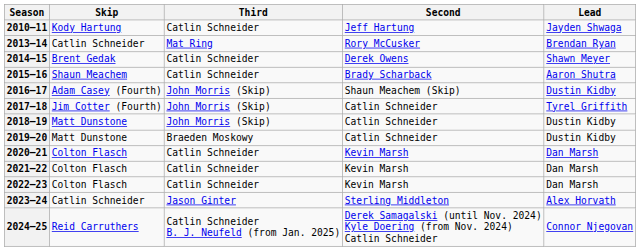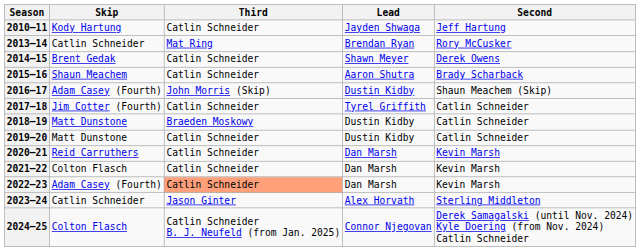 <table class="wikitable">
 <tr>
 <th scope="col">Season</th>
 <th scope="col">Skip</th>
 <th scope="col">Third</th>
+<th scope="col">Lead</th>
 <th scope="col">Second</th>
-<th scope="col">Lead</th>
 </tr>
 <tr>
 <th scope="row">2010–11</th>
 <td><a href='#'>Kody Hartung</a></td>
 <td>Catlin Schneider</td>
+<td><a href='#'>Jayden Shwaga</a></td>
 <td><a href='#'>Jeff Hartung</a></td>
-<td><a href='#'>Jayden Shwaga</a></td>
 </tr>
 <tr>
 <th scope="row">2013–14</th>
 <td>Catlin Schneider</td>
 <td><a href='#'>Mat Ring</a></td>
+<td><a href='#'>Brendan Ryan</a></td>
 <td><a href='#'>Rory McCusker</a></td>
-<td><a href='#'>Brendan Ryan</a></td>
 </tr>
 <tr>
 <th scope="row">2014–15</th>
 <td><a href='#'>Brent Gedak</a></td>
 <td>Catlin Schneider</td>
+<td><a href='#'>Shawn Meyer</a></td>
 <td><a href='#'>Derek Owens</a></td>
-<td><a href='#'>Shawn Meyer</a></td>
 </tr>
 <tr>
 <th scope="row">2015–16</th>
 <td><a href='#'>Shaun Meachem</a></td>
 <td>Catlin Schneider</td>
+<td><a href='#'>Aaron Shutra</a></td>
 <td><a href='#'>Brady Scharback</a></td>
-<td><a href='#'>Aaron Shutra</a></td>
 </tr>
 <tr>
 <th scope="row">2016–17</th>
 <td><a href='#'>Adam Casey</a> (Fourth)</td>
 <td><a href='#'>John Morris</a> (Skip)</td>
+<td><a href='#'>Dustin Kidby</a></td>
 <td>Shaun Meachem (Skip)</td>
-<td><a href='#'>Dustin Kidby</a></td>
 </tr>
 <tr>
 <th scope="row">2017–18</th>
 <td><a href='#'>Jim Cotter</a> (Fourth)</td>
-<td><a href='#'>John Morris</a> (Skip)</td>
 <td>Catlin Schneider</td>
 <td><a href='#'>Tyrel Griffith</a></td>
+<td>Catlin Schneider</td>
 </tr>
 <tr>
 <th scope="row">2018–19</th>
 <td><a href='#'>Matt Dunstone</a></td>
-<td><a href='#'>John Morris</a> (Skip)</td>
+<td><a href='#'>Braeden Moskowy</a></td>
+<td>Dustin Kidby</td>
 <td>Catlin Schneider</td>
-<td>Dustin Kidby</td>
 </tr>
 <tr>
 <th scope="row">2019–20</th>
 <td>Matt Dunstone</td>
-<td>Braeden Moskowy</td>
 <td>Catlin Schneider</td>
 <td>Dustin Kidby</td>
+<td>Catlin Schneider</td>
 </tr>
 <tr>
 <th scope="row">2020–21</th>
-<td><a href='#'>Colton Flasch</a></td>
+<td><a href='#'>Reid Carruthers</a></td>
 <td>Catlin Schneider</td>
+<td><a href='#'>Dan Marsh</a></td>
 <td><a href='#'>Kevin Marsh</a></td>
-<td><a href='#'>Dan Marsh</a></td>
 </tr>
 <tr>
 <th scope="row">2021–22</th>
 <td>Colton Flasch</td>
 <td>Catlin Schneider</td>
+<td>Dan Marsh</td>
 <td>Kevin Marsh</td>
-<td>Dan Marsh</td>
 </tr>
 <tr>
 <th scope="row">2022–23</th>
-<td>Colton Flasch</td>
-<td>Catlin Schneider</td>
+<td><a href='#'>Adam Casey</a> (Fourth)</td>
+<td style="background: lightsalmon;">Catlin Schneider</td>
+<td>Dan Marsh</td>
 <td>Kevin Marsh</td>
-<td>Dan Marsh</td>
 </tr>
 <tr>
 <th scope="row">2023–24</th>
 <td>Catlin Schneider</td>
 <td><a href='#'>Jason Ginter</a></td>
+<td><a href='#'>Alex Horvath</a></td>
 <td><a href='#'>Sterling Middleton</a></td>
-<td><a href='#'>Alex Horvath</a></td>
 </tr>
 <tr>
 <th scope="row">2024–25</th>
-<td><a href='#'>Reid Carruthers</a></td>
+<td><a href='#'>Colton Flasch</a></td>
 <td>Catlin Schneider <br> <a href='#'>B. J. Neufeld</a> (from Jan. 2025)</td>
+<td><a href='#'>Connor Njegovan</a></td>
 <td><a href='#'>Derek Samagalski</a> (until Nov. 2024) <br> <a href='#'>Kyle Doering</a> (from Nov. 2024) <br> Catlin Schneider</td>
-<td><a href='#'>Connor Njegovan</a></td>
 </tr>
 </table>
